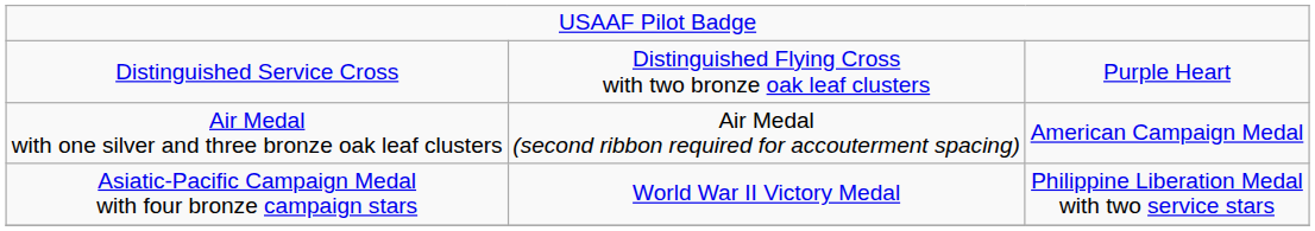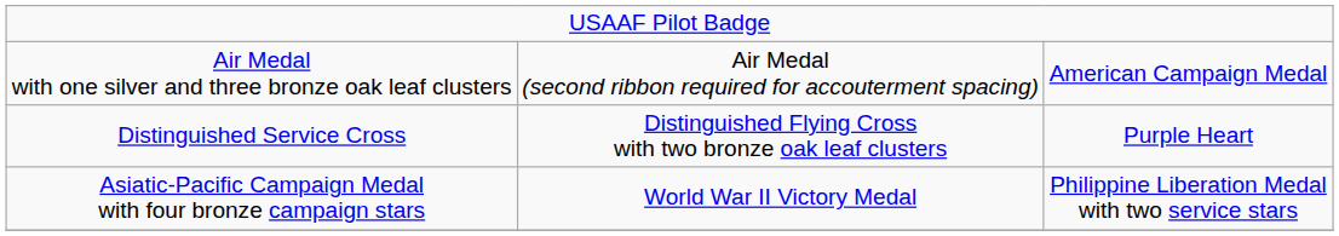 <table class="wikitable" style="margin:1em auto; text-align:center;">
 <tr>
 <td colspan="3"><a href='#'>USAAF Pilot Badge</a></td>
 </tr>
 <tr>
+<td><a href='#'>Air Medal</a><br>with one silver and three bronze oak leaf clusters</td>
+<td>Air Medal<br><em>(second ribbon required for accouterment spacing)</em></td>
+<td><a href='#'>American Campaign Medal</a></td>
+</tr>
+<tr>
 <td><a href='#'>Distinguished Service Cross</a></td>
 <td><a href='#'>Distinguished Flying Cross</a><br>with two bronze <a href='#'>oak leaf clusters</a></td>
 <td><a href='#'>Purple Heart</a></td>
-</tr>
-<tr>
-<td><a href='#'>Air Medal</a><br>with one silver and three bronze oak leaf clusters</td>
-<td>Air Medal<br><em>(second ribbon required for accouterment spacing)</em></td>
-<td><a href='#'>American Campaign Medal</a></td>
 </tr>
 <tr>
 <td><a href='#'>Asiatic-Pacific Campaign Medal</a><br>with four bronze <a href='#'>campaign stars</a></td>
 <td><a href='#'>World War II Victory Medal</a></td>
 <td><a href='#'>Philippine Liberation Medal</a><br>with two <a href='#'>service stars</a></td>
 </tr>
 <tr>
 </tr>
 </table>
